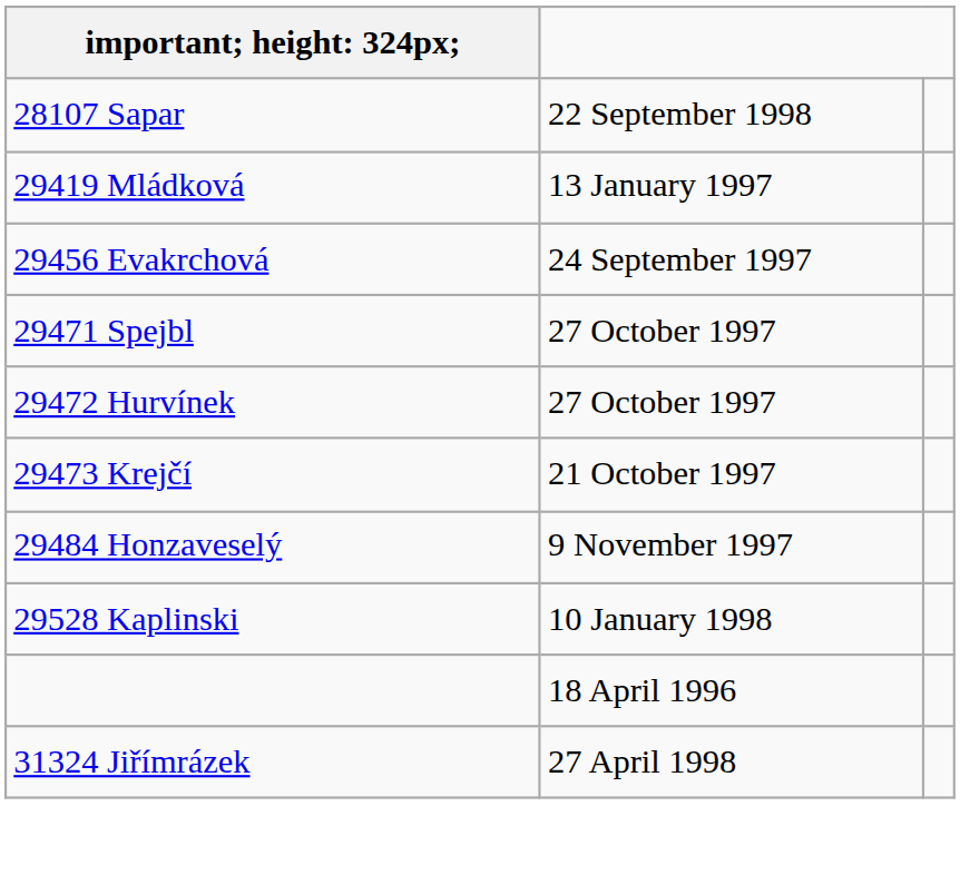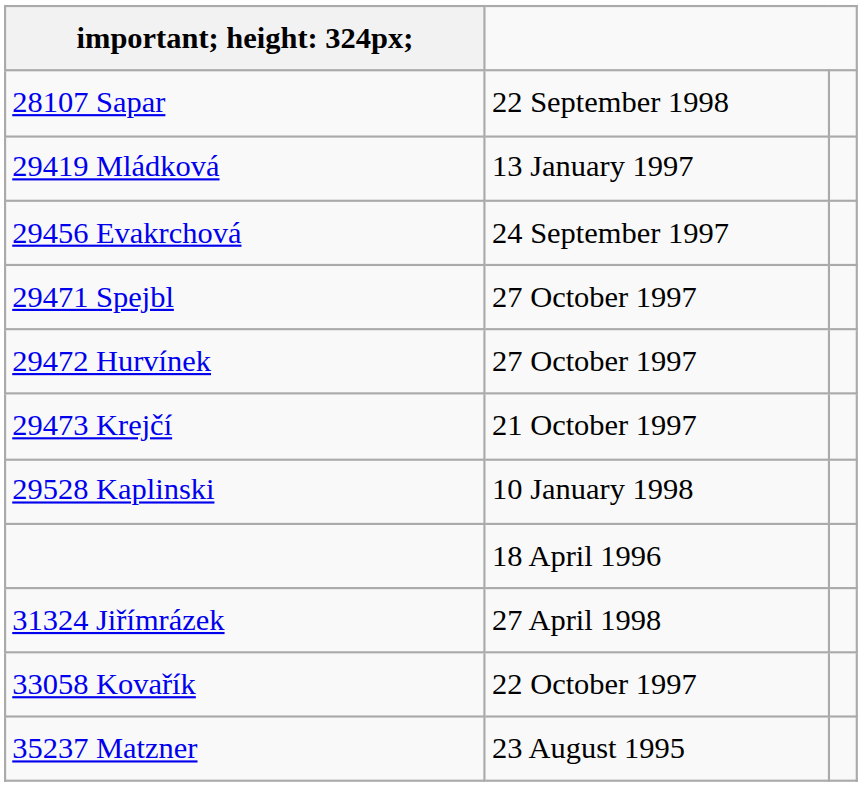 <table class="wikitable" style="font-size: 89%; float: left; width: 28em; margin-right: 1em; line-height: 1.65em">
 <tr>
 <th>important; height: 324px;</th>
 </tr>
 <tr>
 <td><a href='#'>28107 Sapar</a></td>
 <td>22 September 1998</td>
 <td></td>
 </tr>
 <tr>
 <td><a href='#'>29419 Mládková</a></td>
 <td>13 January 1997</td>
 <td></td>
 </tr>
 <tr>
 <td><a href='#'>29456 Evakrchová</a></td>
 <td>24 September 1997</td>
 <td></td>
 </tr>
 <tr>
 <td><a href='#'>29471 Spejbl</a></td>
 <td>27 October 1997</td>
 <td></td>
 </tr>
 <tr>
 <td><a href='#'>29472 Hurvínek</a></td>
 <td>27 October 1997</td>
 <td></td>
 </tr>
 <tr>
 <td><a href='#'>29473 Krejčí</a></td>
 <td>21 October 1997</td>
 <td> </td>
 </tr>
 <tr>
-<td><a href='#'>29484 Honzaveselý</a></td>
-<td>9 November 1997</td>
-<td></td>
-</tr>
-<tr>
 <td><a href='#'>29528 Kaplinski</a></td>
 <td>10 January 1998</td>
 <td></td>
 </tr>
 <tr>
 <td></td>
 <td>18 April 1996</td>
 <td></td>
 </tr>
 <tr>
 <td><a href='#'>31324 Jiřímrázek</a></td>
 <td>27 April 1998</td>
 <td></td>
 </tr>
+<tr>
+<td><a href='#'>33058 Kovařík</a></td>
+<td>22 October 1997</td>
+<td> </td>
+</tr>
+<tr>
+<td><a href='#'>35237 Matzner</a></td>
+<td>23 August 1995</td>
+<td></td>
+</tr>
 </table>
